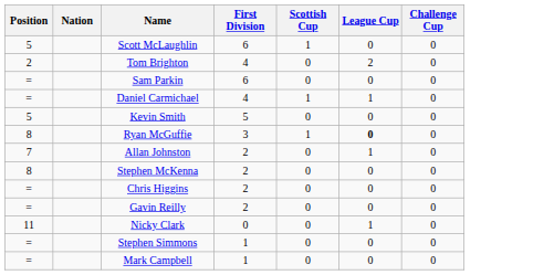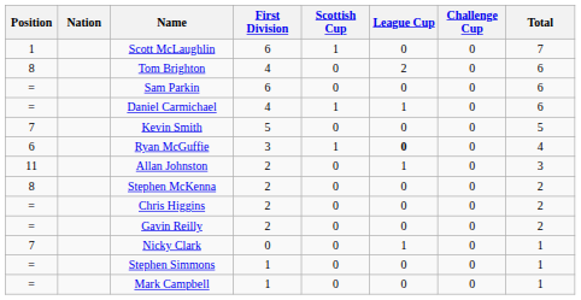 <table class="wikitable" style="font-size: 95%; text-align: center;">
 <tr>
 <th width=60>Position</th>
 <th width=60>Nation</th>
 <th width=150>Name</th>
 <th width=80><a href='#'>First Division</a></th>
 <th width=80><a href='#'>Scottish Cup</a></th>
 <th width=80><a href='#'>League Cup</a></th>
 <th width=80><a href='#'>Challenge Cup</a></th>
+<th width=80>Total</th>
 </tr>
 <tr>
-<td>5</td>
+<td>1</td>
 <td></td>
 <td><a href='#'>Scott McLaughlin</a></td>
 <td>6</td>
 <td>1</td>
 <td>0</td>
 <td>0</td>
+<td>7</td>
 </tr>
 <tr>
-<td>2</td>
+<td>8</td>
 <td></td>
 <td><a href='#'>Tom Brighton</a></td>
 <td>4</td>
 <td>0</td>
 <td>2</td>
 <td>0</td>
+<td>6</td>
 </tr>
 <tr>
 <td>=</td>
 <td></td>
 <td><a href='#'>Sam Parkin</a></td>
 <td>6</td>
 <td>0</td>
 <td>0</td>
 <td>0</td>
+<td>6</td>
 </tr>
 <tr>
 <td>=</td>
 <td></td>
 <td><a href='#'>Daniel Carmichael</a></td>
 <td>4</td>
 <td>1</td>
 <td>1</td>
 <td>0</td>
+<td>6</td>
 </tr>
 <tr>
-<td>5</td>
+<td>7</td>
 <td></td>
 <td><a href='#'>Kevin Smith</a></td>
 <td>5</td>
 <td>0</td>
 <td>0</td>
 <td>0</td>
+<td>5</td>
 </tr>
 <tr>
-<td>8</td>
+<td>6</td>
 <td></td>
 <td><a href='#'>Ryan McGuffie</a></td>
 <td>3</td>
 <td>1</td>
 <td><strong>0</strong></td>
 <td>0</td>
+<td>4</td>
 </tr>
 <tr>
-<td>7</td>
+<td>11</td>
 <td></td>
 <td><a href='#'>Allan Johnston</a></td>
 <td>2</td>
 <td>0</td>
 <td>1</td>
 <td>0</td>
+<td>3</td>
 </tr>
 <tr>
 <td>8</td>
 <td></td>
 <td><a href='#'>Stephen McKenna</a></td>
 <td>2</td>
 <td>0</td>
 <td>0</td>
 <td>0</td>
+<td>2</td>
 </tr>
 <tr>
 <td>=</td>
 <td></td>
 <td><a href='#'>Chris Higgins</a></td>
 <td>2</td>
 <td>0</td>
 <td>0</td>
 <td>0</td>
+<td>2</td>
 </tr>
 <tr>
 <td>=</td>
 <td></td>
 <td><a href='#'>Gavin Reilly</a></td>
 <td>2</td>
 <td>0</td>
 <td>0</td>
 <td>0</td>
+<td>2</td>
 </tr>
 <tr>
-<td>11</td>
+<td>7</td>
 <td></td>
 <td><a href='#'>Nicky Clark</a></td>
 <td>0</td>
 <td>0</td>
 <td>1</td>
 <td>0</td>
+<td>1</td>
 </tr>
 <tr>
 <td>=</td>
 <td></td>
 <td><a href='#'>Stephen Simmons</a></td>
 <td>1</td>
 <td>0</td>
 <td>0</td>
 <td>0</td>
+<td>1</td>
 </tr>
 <tr>
 <td>=</td>
 <td></td>
 <td><a href='#'>Mark Campbell</a></td>
 <td>1</td>
 <td>0</td>
 <td>0</td>
 <td>0</td>
+<td>1</td>
 </tr>
 </table>
